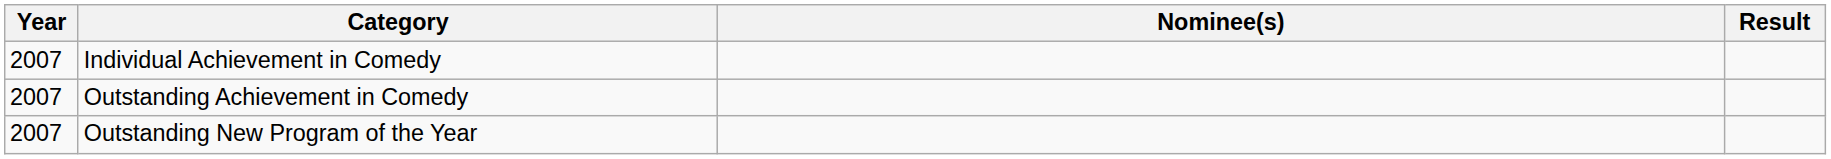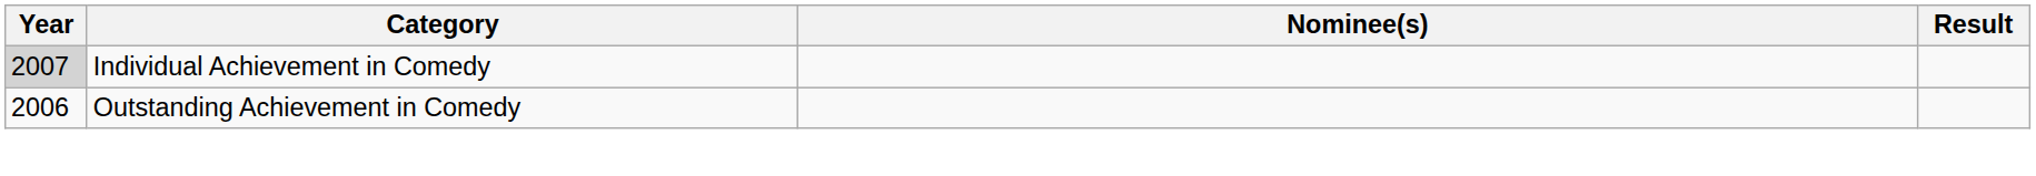 <table class="wikitable">
 <tr>
 <th width="2%">Year</th>
 <th width="27%">Category</th>
 <th width="42.5%">Nominee(s)</th>
 <th width="3.5%">Result</th>
 </tr>
 <tr>
-<td>2007</td>
+<td style="background: lightgrey;">2007</td>
 <td>Individual Achievement in Comedy</td>
 <td></td>
 <td></td>
 </tr>
 <tr>
-<td>2007</td>
+<td>2006</td>
 <td>Outstanding Achievement in Comedy</td>
 <td></td>
 <td></td>
 </tr>
-<tr>
-<td>2007</td>
-<td>Outstanding New Program of the Year</td>
-<td></td>
-<td></td>
-</tr>
 </table>
